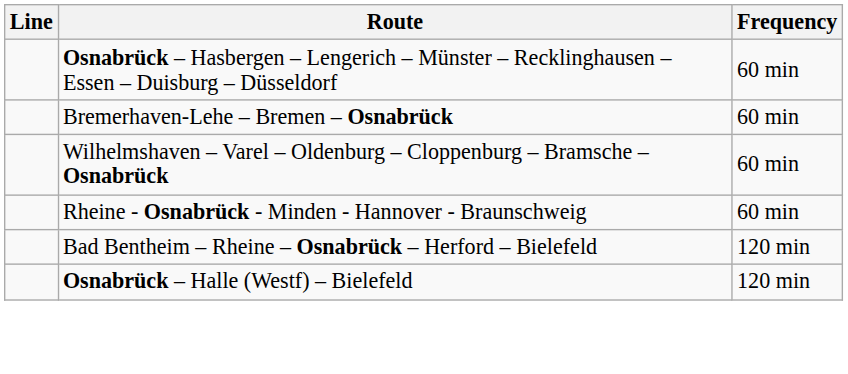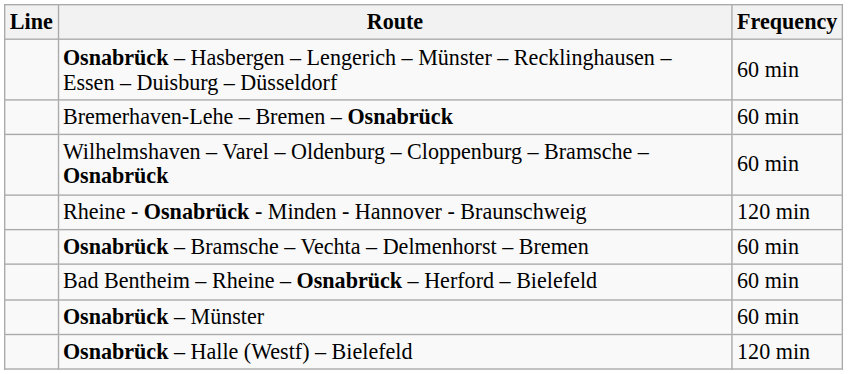 <table class="wikitable">
 <tr>
 <th>Line</th>
 <th>Route</th>
 <th>Frequency</th>
 </tr>
 <tr>
 <td></td>
 <td><strong>Osnabrück</strong> – Hasbergen – Lengerich – Münster – Recklinghausen – Essen – Duisburg – Düsseldorf</td>
 <td>60 min</td>
 </tr>
 <tr>
 <td></td>
 <td>Bremerhaven-Lehe – Bremen – <strong>Osnabrück</strong></td>
 <td>60 min</td>
 </tr>
 <tr>
 <td></td>
 <td>Wilhelmshaven – Varel – Oldenburg – Cloppenburg – Bramsche – <strong>Osnabrück</strong></td>
 <td>60 min</td>
 </tr>
 <tr>
 <td></td>
 <td>Rheine - <strong>Osnabrück</strong> - Minden - Hannover - Braunschweig</td>
+<td>120 min</td>
+</tr>
+<tr>
+<td></td>
+<td><strong>Osnabrück</strong> – Bramsche – Vechta – Delmenhorst – Bremen</td>
 <td>60 min</td>
 </tr>
 <tr>
 <td></td>
 <td>Bad Bentheim – Rheine – <strong>Osnabrück</strong> – Herford – Bielefeld</td>
-<td>120 min</td>
+<td>60 min</td>
+</tr>
+<tr>
+<td></td>
+<td><strong>Osnabrück</strong> – Münster</td>
+<td>60 min</td>
 </tr>
 <tr>
 <td></td>
 <td><strong>Osnabrück</strong> – Halle (Westf) – Bielefeld</td>
 <td>120 min</td>
 </tr>
 </table>
